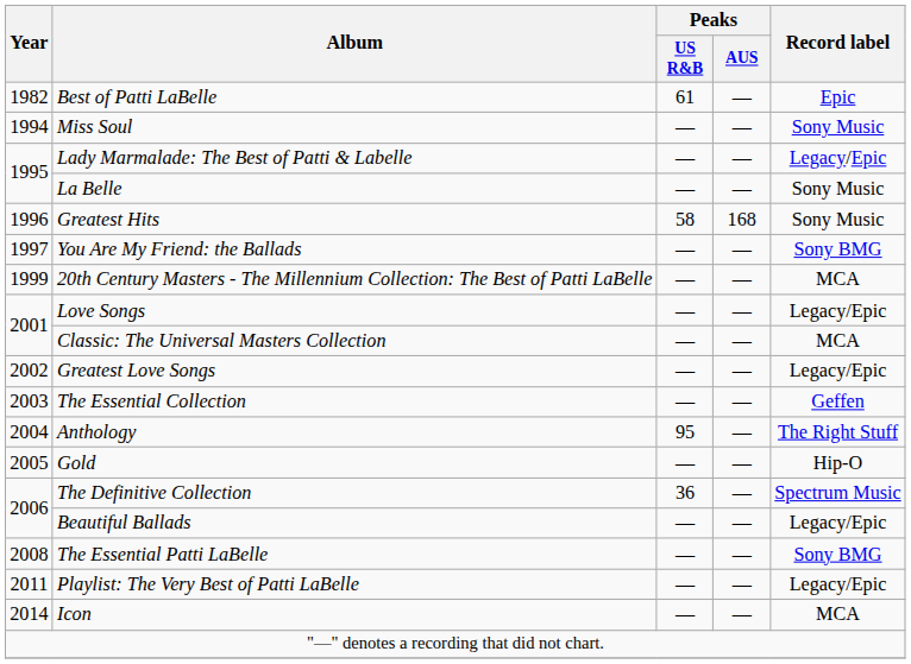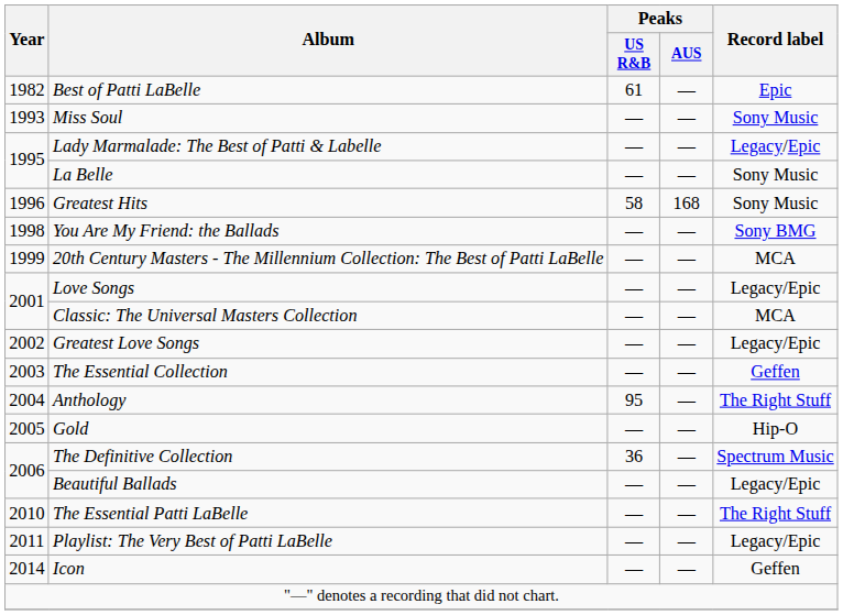 <table class="wikitable" style="text-align:center;">
 <tr>
 <th rowspan="2">Year</th>
 <th rowspan="2">Album</th>
 <th colspan="2">Peaks</th>
 <th rowspan="2">Record label</th>
 </tr>
 <tr>
 <th scope="col" style="width:3em;font-size:85%;"><a href='#'>US<br>R&B</a><br></th>
 <th scope="col" style="width:3em;font-size:85%;"><a href='#'>AUS</a><br></th>
 </tr>
 <tr>
 <td rowspan="1">1982</td>
 <td align="left"><em>Best of Patti LaBelle</em></td>
 <td>61</td>
 <td>—</td>
 <td rowspan="1"><a href='#'>Epic</a></td>
 </tr>
 <tr>
-<td rowspan="1">1994</td>
+<td rowspan="1">1993</td>
 <td align="left"><em>Miss Soul</em></td>
 <td>—</td>
 <td>—</td>
 <td rowspan="1"><a href='#'>Sony Music</a></td>
 </tr>
 <tr>
 <td rowspan="2">1995</td>
 <td align="left"><em>Lady Marmalade: The Best of Patti & Labelle</em></td>
 <td>—</td>
 <td>—</td>
 <td rowspan="1"><a href='#'>Legacy</a>/<a href='#'>Epic</a></td>
 </tr>
 <tr>
 <td align="left"><em>La Belle</em></td>
 <td>—</td>
 <td>—</td>
 <td rowspan="1">Sony Music</td>
 </tr>
 <tr>
 <td rowspan="1">1996</td>
 <td align="left"><em>Greatest Hits</em></td>
 <td>58</td>
 <td>168</td>
 <td rowspan="1">Sony Music</td>
 </tr>
 <tr>
-<td rowspan="1">1997</td>
+<td rowspan="1">1998</td>
 <td align="left"><em>You Are My Friend: the Ballads</em></td>
 <td>—</td>
 <td>—</td>
 <td rowspan="1"><a href='#'>Sony BMG</a></td>
 </tr>
 <tr>
 <td rowspan="1">1999</td>
 <td align="left"><em>20th Century Masters - The Millennium Collection: The Best of Patti LaBelle</em></td>
 <td>—</td>
 <td>—</td>
 <td rowspan="1">MCA</td>
 </tr>
 <tr>
 <td rowspan="2">2001</td>
 <td align="left"><em>Love Songs</em></td>
 <td>—</td>
 <td>—</td>
 <td rowspan="1">Legacy/Epic</td>
 </tr>
 <tr>
 <td align="left"><em>Classic: The Universal Masters Collection</em></td>
 <td>—</td>
 <td>—</td>
 <td rowspan="1">MCA</td>
 </tr>
 <tr>
 <td rowspan="1">2002</td>
 <td align="left"><em>Greatest Love Songs</em></td>
 <td>—</td>
 <td>—</td>
 <td rowspan="1">Legacy/Epic</td>
 </tr>
 <tr>
 <td rowspan="1">2003</td>
 <td align="left"><em>The Essential Collection</em></td>
 <td>—</td>
 <td>—</td>
 <td rowspan="1"><a href='#'>Geffen</a></td>
 </tr>
 <tr>
 <td rowspan="1">2004</td>
 <td align="left"><em>Anthology</em></td>
 <td>95</td>
 <td>—</td>
 <td rowspan="1"><a href='#'>The Right Stuff</a></td>
 </tr>
 <tr>
 <td rowspan="1">2005</td>
 <td align="left"><em>Gold</em></td>
 <td>—</td>
 <td>—</td>
 <td rowspan="1">Hip-O</td>
 </tr>
 <tr>
 <td rowspan="2">2006</td>
 <td align="left"><em>The Definitive Collection</em></td>
 <td>36</td>
 <td>—</td>
 <td rowspan="1"><a href='#'>Spectrum Music</a></td>
 </tr>
 <tr>
 <td align="left"><em>Beautiful Ballads</em></td>
 <td>—</td>
 <td>—</td>
 <td rowspan="1">Legacy/Epic</td>
 </tr>
 <tr>
-<td rowspan="1">2008</td>
+<td rowspan="1">2010</td>
 <td align="left"><em>The Essential Patti LaBelle</em></td>
 <td>—</td>
 <td>—</td>
-<td rowspan="1"><a href='#'>Sony BMG</a></td>
+<td rowspan="1"><a href='#'>The Right Stuff</a></td>
 </tr>
 <tr>
 <td rowspan="1">2011</td>
 <td align="left"><em>Playlist: The Very Best of Patti LaBelle</em></td>
 <td>—</td>
 <td>—</td>
 <td rowspan="1">Legacy/Epic</td>
 </tr>
 <tr>
 <td rowspan="1">2014</td>
 <td align="left"><em>Icon</em></td>
 <td>—</td>
 <td>—</td>
-<td rowspan="1">MCA</td>
+<td rowspan="1">Geffen</td>
 </tr>
 <tr>
 <td colspan="15" style="font-size:90%">"—" denotes a recording that did not chart.</td>
 </tr>
 <tr>
 </tr>
 </table>
